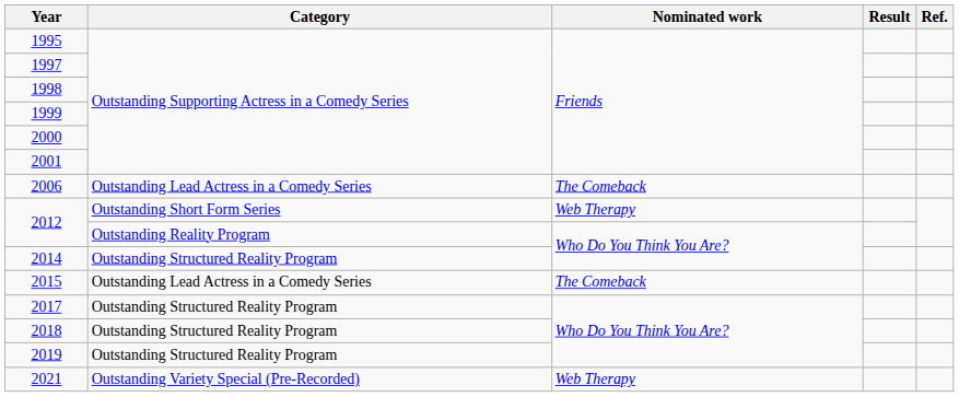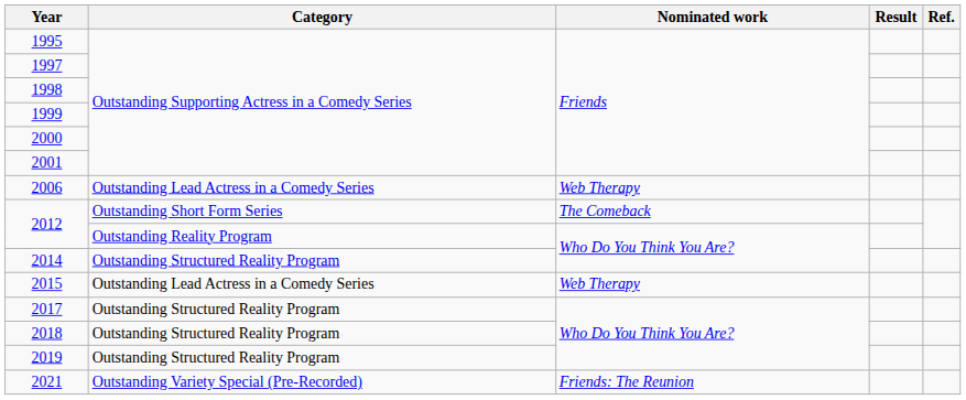 <table class=wikitable>
 <tr>
 <th scope="col" style="width:5em;">Year</th>
 <th scope="col" style="width:30em;">Category</th>
 <th scope="col" style="width:20em;">Nominated work</th>
 <th scope="col" style="width:3em;">Result</th>
 <th scope="col" style="width:2em;">Ref.</th>
 </tr>
 <tr>
 <td align="center"><a href='#'>1995</a></td>
 <td rowspan="6"><a href='#'>Outstanding Supporting Actress in a Comedy Series</a></td>
 <td rowspan="6"><em><a href='#'>Friends</a></em></td>
 <td></td>
 <td align="center"></td>
 </tr>
 <tr>
 <td align="center"><a href='#'>1997</a></td>
 <td></td>
 <td align="center"></td>
 </tr>
 <tr>
 <td align="center"><a href='#'>1998</a></td>
 <td></td>
 <td align="center"></td>
 </tr>
 <tr>
 <td align="center"><a href='#'>1999</a></td>
 <td></td>
 <td align="center"></td>
 </tr>
 <tr>
 <td align="center"><a href='#'>2000</a></td>
 <td></td>
 <td align="center"></td>
 </tr>
 <tr>
 <td align="center"><a href='#'>2001</a></td>
 <td></td>
 <td align="center"></td>
 </tr>
 <tr>
 <td align="center"><a href='#'>2006</a></td>
 <td><a href='#'>Outstanding Lead Actress in a Comedy Series</a></td>
-<td><em><a href='#'>The Comeback</a></em></td>
+<td><em><a href='#'>Web Therapy</a></em></td>
 <td></td>
 <td align="center"></td>
 </tr>
 <tr>
 <td rowspan="2" align="center"><a href='#'>2012</a></td>
 <td><a href='#'>Outstanding Short Form Series</a></td>
-<td><em><a href='#'>Web Therapy</a></em></td>
+<td><em><a href='#'>The Comeback</a></em></td>
 <td></td>
 <td rowspan="2" align="center"></td>
 </tr>
 <tr>
 <td><a href='#'>Outstanding Reality Program</a></td>
 <td rowspan=2><em><a href='#'>Who Do You Think You Are?</a></em></td>
 <td></td>
 </tr>
 <tr>
 <td align="center"><a href='#'>2014</a></td>
 <td><a href='#'>Outstanding Structured Reality Program</a></td>
 <td></td>
 <td align="center"></td>
 </tr>
 <tr>
 <td align="center"><a href='#'>2015</a></td>
 <td>Outstanding Lead Actress in a Comedy Series</td>
-<td><em><a href='#'>The Comeback</a></em></td>
+<td><em><a href='#'>Web Therapy</a></em></td>
 <td></td>
 <td align="center"></td>
 </tr>
 <tr>
 <td align="center"><a href='#'>2017</a></td>
 <td>Outstanding Structured Reality Program</td>
 <td rowspan=3><em><a href='#'>Who Do You Think You Are?</a></em></td>
 <td></td>
 <td align="center"></td>
 </tr>
 <tr>
 <td align="center"><a href='#'>2018</a></td>
 <td>Outstanding Structured Reality Program</td>
 <td></td>
 <td align="center"></td>
 </tr>
 <tr>
 <td align="center"><a href='#'>2019</a></td>
 <td>Outstanding Structured Reality Program</td>
 <td></td>
 <td align="center"></td>
 </tr>
 <tr>
 <td align="center"><a href='#'>2021</a></td>
 <td><a href='#'>Outstanding Variety Special (Pre-Recorded)</a></td>
-<td><em><a href='#'>Web Therapy</a></em></td>
+<td><em><a href='#'>Friends: The Reunion</a></em></td>
 <td></td>
 <td align="center"></td>
 </tr>
 </table>
